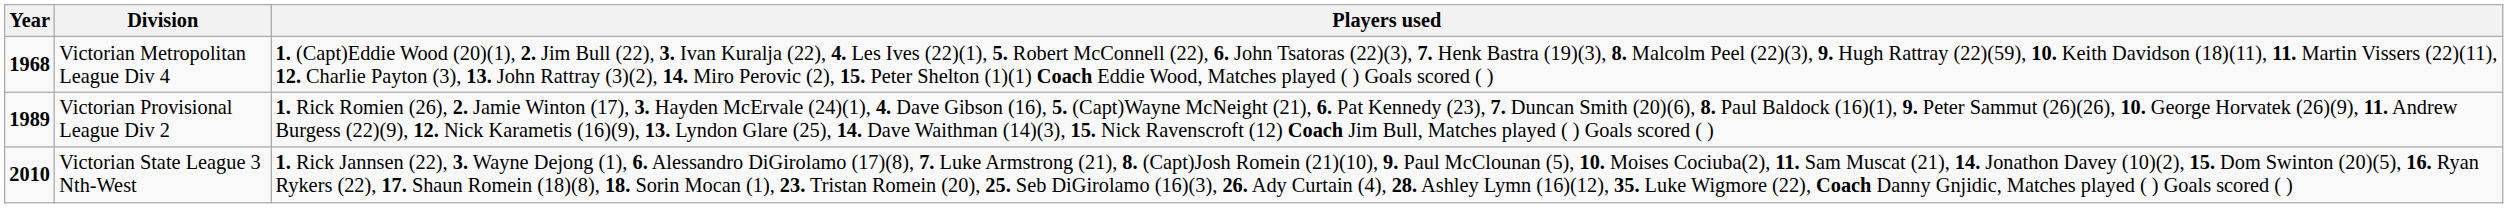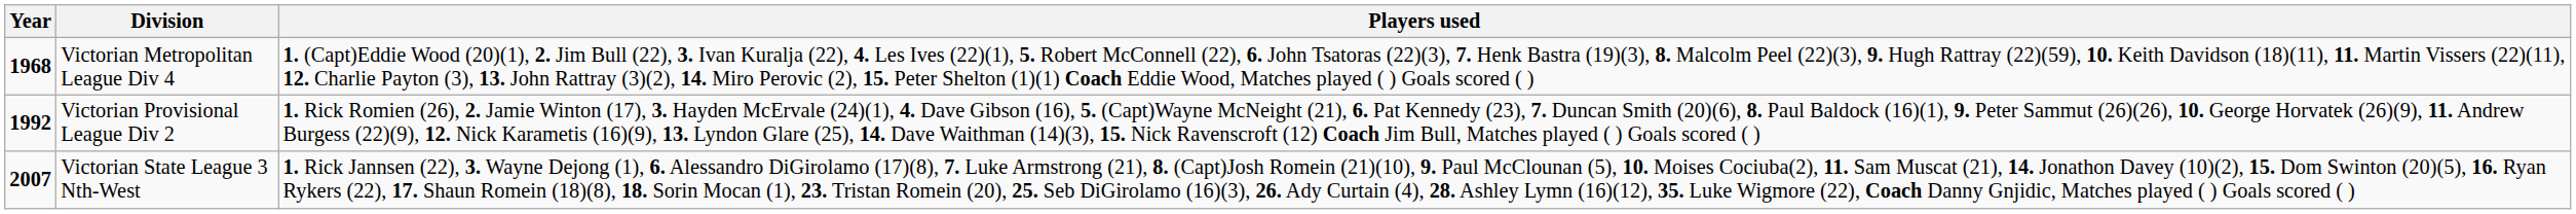 <table class="wikitable">
 <tr>
 <th>Year</th>
 <th>Division</th>
 <th>Players used</th>
 </tr>
 <tr>
 <td><strong>1968</strong></td>
 <td>Victorian Metropolitan League Div 4</td>
 <td><strong>1.</strong> (Capt)Eddie Wood (20)(1), <strong>2.</strong> Jim Bull (22), <strong>3.</strong> Ivan Kuralja (22), <strong>4.</strong> Les Ives (22)(1), <strong>5.</strong> Robert McConnell (22), <strong>6.</strong> John Tsatoras (22)(3), <strong>7.</strong> Henk Bastra (19)(3), <strong>8.</strong> Malcolm Peel (22)(3), <strong>9.</strong> Hugh Rattray (22)(59), <strong>10.</strong> Keith Davidson (18)(11), <strong>11.</strong> Martin Vissers (22)(11), <strong>12.</strong> Charlie Payton (3), <strong>13.</strong> John Rattray (3)(2), <strong>14.</strong> Miro Perovic (2), <strong>15.</strong> Peter Shelton (1)(1) <strong>Coach</strong> Eddie Wood,   Matches played ( ) Goals scored ( )</td>
 </tr>
 <tr>
-<td><strong>1989</strong></td>
+<td><strong>1992</strong></td>
 <td>Victorian Provisional League Div 2</td>
 <td><strong>1.</strong> Rick Romien (26), <strong>2.</strong> Jamie Winton (17), <strong>3.</strong> Hayden McErvale (24)(1), <strong>4.</strong> Dave Gibson (16), <strong>5.</strong> (Capt)Wayne McNeight (21), <strong>6.</strong> Pat Kennedy (23), <strong>7.</strong> Duncan Smith (20)(6), <strong>8.</strong> Paul Baldock (16)(1), <strong>9.</strong> Peter Sammut (26)(26), <strong>10.</strong> George Horvatek (26)(9), <strong>11.</strong> Andrew Burgess (22)(9), <strong>12.</strong> Nick Karametis (16)(9), <strong>13.</strong> Lyndon Glare (25), <strong>14.</strong> Dave Waithman (14)(3), <strong>15.</strong> Nick Ravenscroft (12) <strong>Coach</strong> Jim Bull,   Matches played ( ) Goals scored ( )</td>
 </tr>
 <tr>
-<td><strong>2010</strong></td>
+<td><strong>2007</strong></td>
 <td>Victorian State League 3 Nth-West</td>
 <td><strong>1.</strong> Rick Jannsen (22), <strong>3.</strong> Wayne Dejong (1), <strong>6.</strong> Alessandro DiGirolamo (17)(8), <strong>7.</strong> Luke Armstrong (21), <strong>8.</strong> (Capt)Josh Romein (21)(10), <strong>9.</strong> Paul McClounan (5), <strong>10.</strong> Moises Cociuba(2), <strong>11.</strong> Sam Muscat (21), <strong>14.</strong> Jonathon Davey (10)(2), <strong>15.</strong> Dom Swinton (20)(5), <strong>16.</strong> Ryan Rykers (22), <strong>17.</strong> Shaun Romein (18)(8), <strong>18.</strong> Sorin Mocan (1), <strong>23.</strong> Tristan Romein (20), <strong>25.</strong> Seb DiGirolamo (16)(3), <strong>26.</strong> Ady Curtain (4), <strong>28.</strong> Ashley Lymn (16)(12), <strong>35.</strong> Luke Wigmore (22), <strong>Coach</strong> Danny Gnjidic,   Matches played ( ) Goals scored ( )</td>
 </tr>
 </table>
